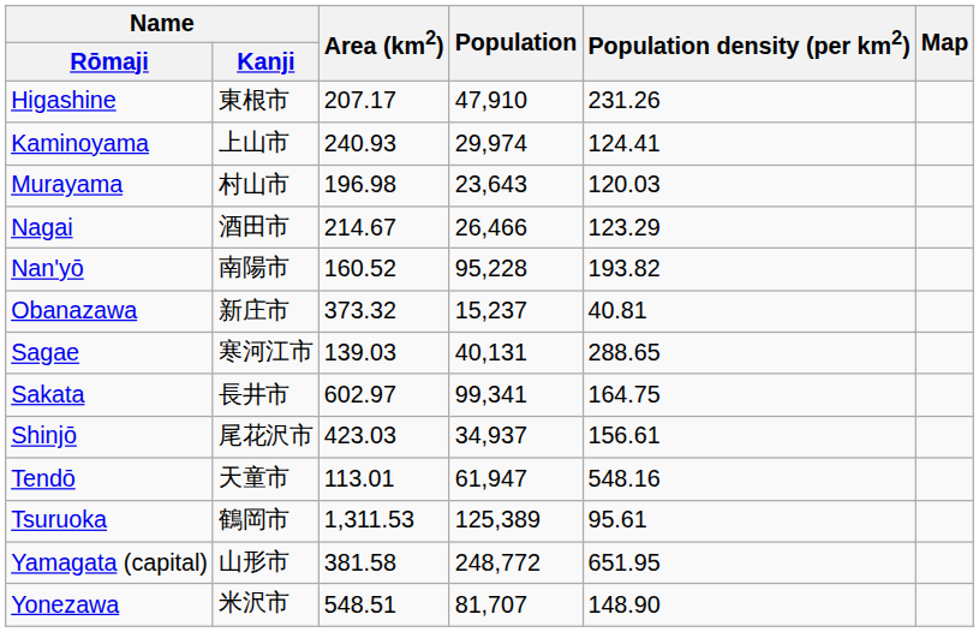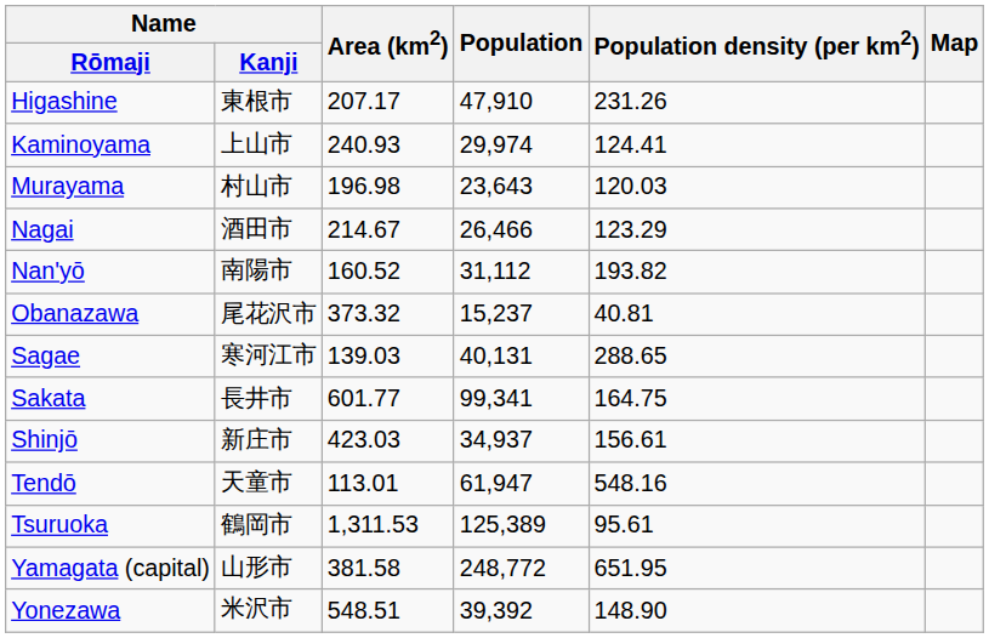 <table class="wikitable sortable">
 <tr>
 <th colspan="2">Name</th>
 <th rowspan="2">Area (km<sup>2</sup>)</th>
 <th rowspan="2">Population</th>
 <th rowspan="2">Population density (per km<sup>2</sup>)</th>
 <th rowspan="2">Map</th>
 </tr>
 <tr>
 <th><a href='#'>Rōmaji</a></th>
 <th><a href='#'>Kanji</a></th>
 </tr>
 <tr>
 <td> <a href='#'>Higashine</a></td>
 <td>東根市</td>
 <td>207.17</td>
 <td>47,910</td>
 <td>231.26</td>
 <td></td>
 </tr>
 <tr>
 <td> <a href='#'>Kaminoyama</a></td>
 <td>上山市</td>
 <td>240.93</td>
 <td>29,974</td>
 <td>124.41</td>
 <td></td>
 </tr>
 <tr>
 <td> <a href='#'>Murayama</a></td>
 <td>村山市</td>
 <td>196.98</td>
 <td>23,643</td>
 <td>120.03</td>
 <td></td>
 </tr>
 <tr>
 <td> <a href='#'>Nagai</a></td>
 <td>酒田市</td>
 <td>214.67</td>
 <td>26,466</td>
 <td>123.29</td>
 <td></td>
 </tr>
 <tr>
 <td> <a href='#'>Nan'yō</a></td>
 <td>南陽市</td>
 <td>160.52</td>
-<td>95,228</td>
+<td>31,112</td>
 <td>193.82</td>
 <td></td>
 </tr>
 <tr>
 <td> <a href='#'>Obanazawa</a></td>
-<td>新庄市</td>
+<td>尾花沢市</td>
 <td>373.32</td>
 <td>15,237</td>
 <td>40.81</td>
 <td></td>
 </tr>
 <tr>
 <td> <a href='#'>Sagae</a></td>
 <td>寒河江市</td>
 <td>139.03</td>
 <td>40,131</td>
 <td>288.65</td>
 <td></td>
 </tr>
 <tr>
 <td> <a href='#'>Sakata</a></td>
 <td>長井市</td>
-<td>602.97</td>
+<td>601.77</td>
 <td>99,341</td>
 <td>164.75</td>
 <td></td>
 </tr>
 <tr>
 <td> <a href='#'>Shinjō</a></td>
-<td>尾花沢市</td>
+<td>新庄市</td>
 <td>423.03</td>
 <td>34,937</td>
 <td>156.61</td>
 <td></td>
 </tr>
 <tr>
 <td> <a href='#'>Tendō</a></td>
 <td>天童市</td>
 <td>113.01</td>
 <td>61,947</td>
 <td>548.16</td>
 <td></td>
 </tr>
 <tr>
 <td> <a href='#'>Tsuruoka</a></td>
 <td>鶴岡市</td>
 <td>1,311.53</td>
 <td>125,389</td>
 <td>95.61</td>
 <td></td>
 </tr>
 <tr>
 <td> <a href='#'>Yamagata</a> (capital)</td>
 <td>山形市</td>
 <td>381.58</td>
 <td>248,772</td>
 <td>651.95</td>
 <td></td>
 </tr>
 <tr>
 <td> <a href='#'>Yonezawa</a></td>
 <td>米沢市</td>
 <td>548.51</td>
-<td>81,707</td>
+<td>39,392</td>
 <td>148.90</td>
 <td></td>
 </tr>
 </table>
